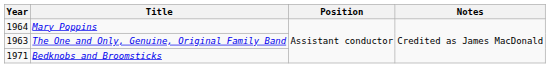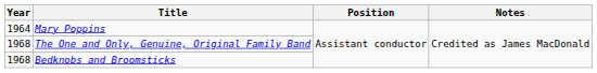 <table class="wikitable sortable">
 <tr>
 <th>Year</th>
 <th>Title</th>
 <th>Position</th>
 <th class="unsortable">Notes</th>
 </tr>
 <tr>
 <td>1964</td>
 <td><em><a href='#'>Mary Poppins</a></em></td>
 <td rowspan="3">Assistant conductor</td>
 <td rowspan="3">Credited as James MacDonald</td>
 </tr>
 <tr>
-<td>1963</td>
+<td>1968</td>
 <td><em><a href='#'>The One and Only, Genuine, Original Family Band</a></em></td>
 </tr>
 <tr>
-<td>1971</td>
+<td>1968</td>
 <td><em><a href='#'>Bedknobs and Broomsticks</a></em></td>
 </tr>
 </table>
